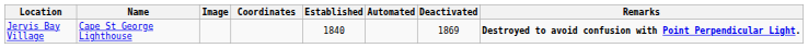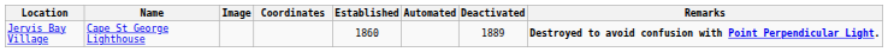 <table class="wikitable sortable">
 <tr>
 <th width="100">Location</th>
 <th width="175">Name</th>
 <th class="unsortable">Image</th>
 <th width="100">Coordinates</th>
 <th>Established</th>
 <th>Automated</th>
 <th>Deactivated</th>
 <th>Remarks</th>
 </tr>
 <tr>
 <td><a href='#'>Jervis Bay Village</a></td>
 <td><a href='#'>Cape St George Lighthouse</a></td>
 <td></td>
 <td></td>
-<td style="text-align: center;">1840</td>
+<td style="text-align: center;">1860</td>
 <td></td>
-<td style="text-align: center;">1869</td>
+<td style="text-align: center;">1889</td>
 <td><strong>Destroyed to avoid confusion with <a href='#'>Point Perpendicular Light</a>.</strong></td>
 </tr>
 </table>
